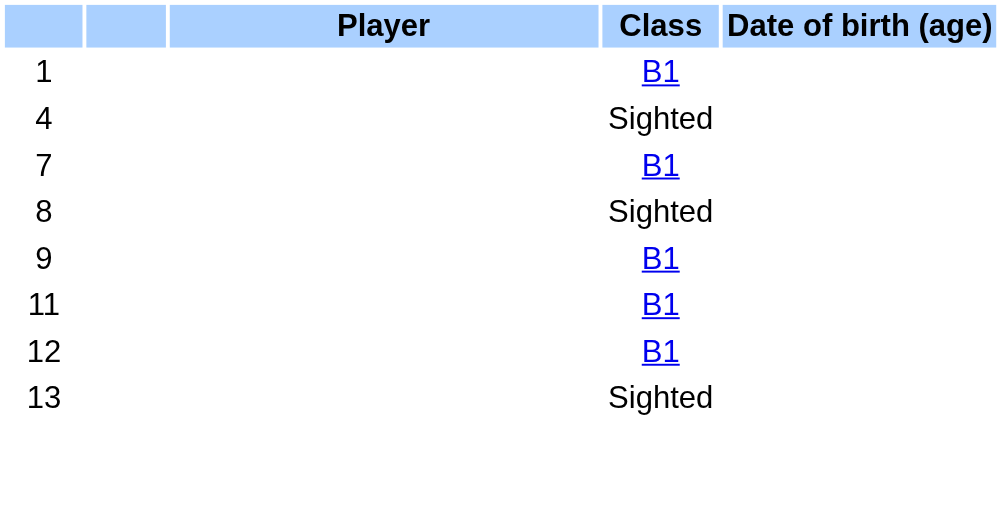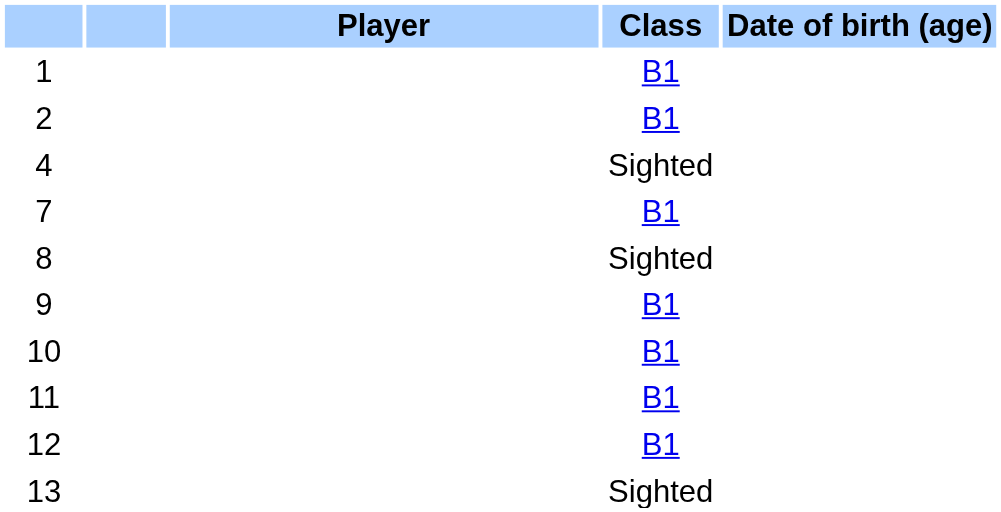 <table class="sortable" border="0" cellspacing="2" cellpadding="2">
 <tr style="background-color:#AAD0FF">
 <th width=8%></th>
 <th width=8%></th>
 <th width=44%>Player</th>
 <th width=12%>Class</th>
 <th width=28%>Date of birth (age)</th>
 </tr>
 <tr>
 <td style="text-align: center;">1</td>
+<td style="text-align: center;"></td>
+<td></td>
+<td style="text-align: center;"><a href='#'>B1</a></td>
+<td></td>
+</tr>
+<tr>
+<td style="text-align: center;">2</td>
 <td style="text-align: center;"></td>
 <td></td>
 <td style="text-align: center;"><a href='#'>B1</a></td>
 <td></td>
 </tr>
 <tr>
 <td style="text-align: center;">4</td>
 <td style="text-align: center;"></td>
 <td></td>
 <td style="text-align: center;">Sighted</td>
 <td></td>
 </tr>
 <tr>
 <td style="text-align: center;">7</td>
 <td style="text-align: center;"></td>
 <td></td>
 <td style="text-align: center;"><a href='#'>B1</a></td>
 <td></td>
 </tr>
 <tr>
 <td style="text-align: center;">8</td>
 <td style="text-align: center;"></td>
 <td></td>
 <td style="text-align: center;">Sighted</td>
 <td></td>
 </tr>
 <tr>
 <td style="text-align: center;">9</td>
 <td style="text-align: center;"></td>
 <td></td>
 <td style="text-align: center;"><a href='#'>B1</a></td>
 <td></td>
 </tr>
 <tr>
+<td style="text-align: center;">10</td>
+<td style="text-align: center;"></td>
+<td></td>
+<td style="text-align: center;"><a href='#'>B1</a></td>
+<td></td>
+</tr>
+<tr>
 <td style="text-align: center;">11</td>
 <td style="text-align: center;"></td>
 <td></td>
 <td style="text-align: center;"><a href='#'>B1</a></td>
 <td></td>
 </tr>
 <tr>
 <td style="text-align: center;">12</td>
 <td style="text-align: center;"></td>
 <td></td>
 <td style="text-align: center;"><a href='#'>B1</a></td>
 <td></td>
 </tr>
 <tr>
 <td style="text-align: center;">13</td>
 <td style="text-align: center;"></td>
 <td></td>
 <td style="text-align: center;">Sighted</td>
 <td></td>
 </tr>
 </table>
